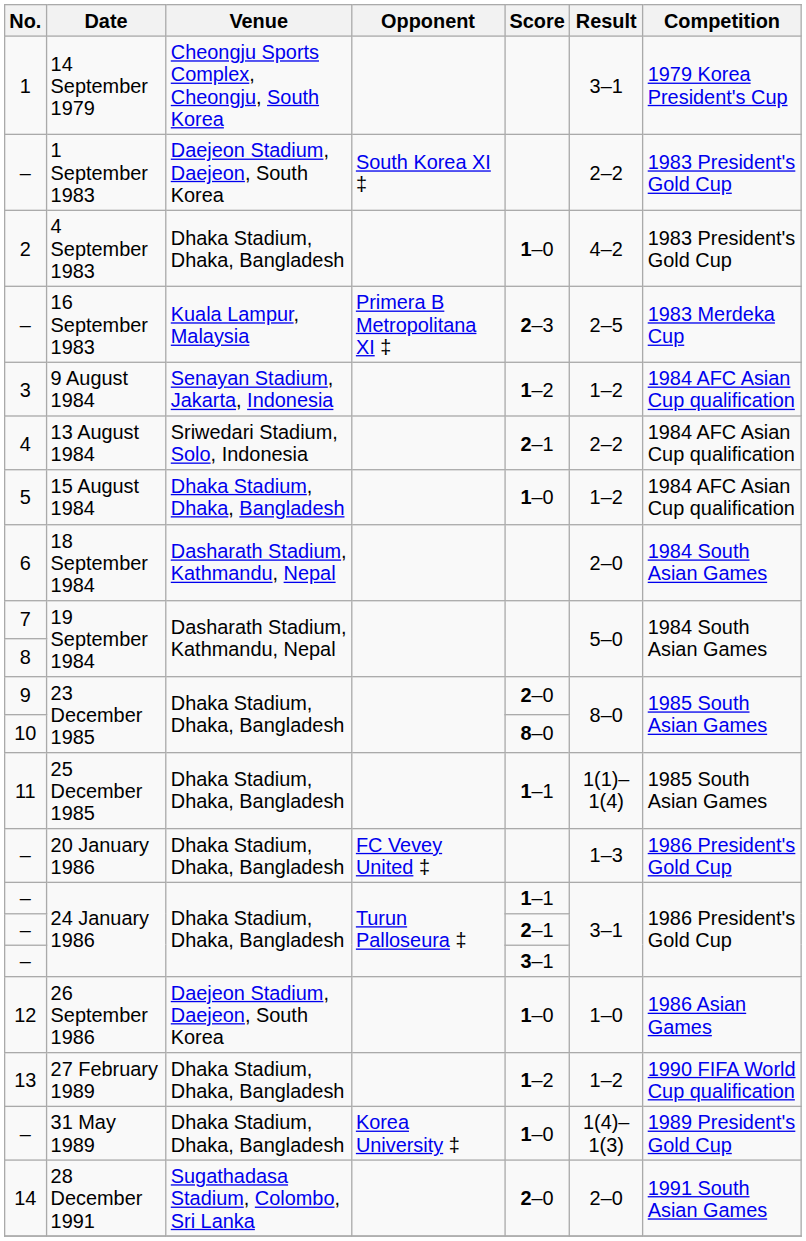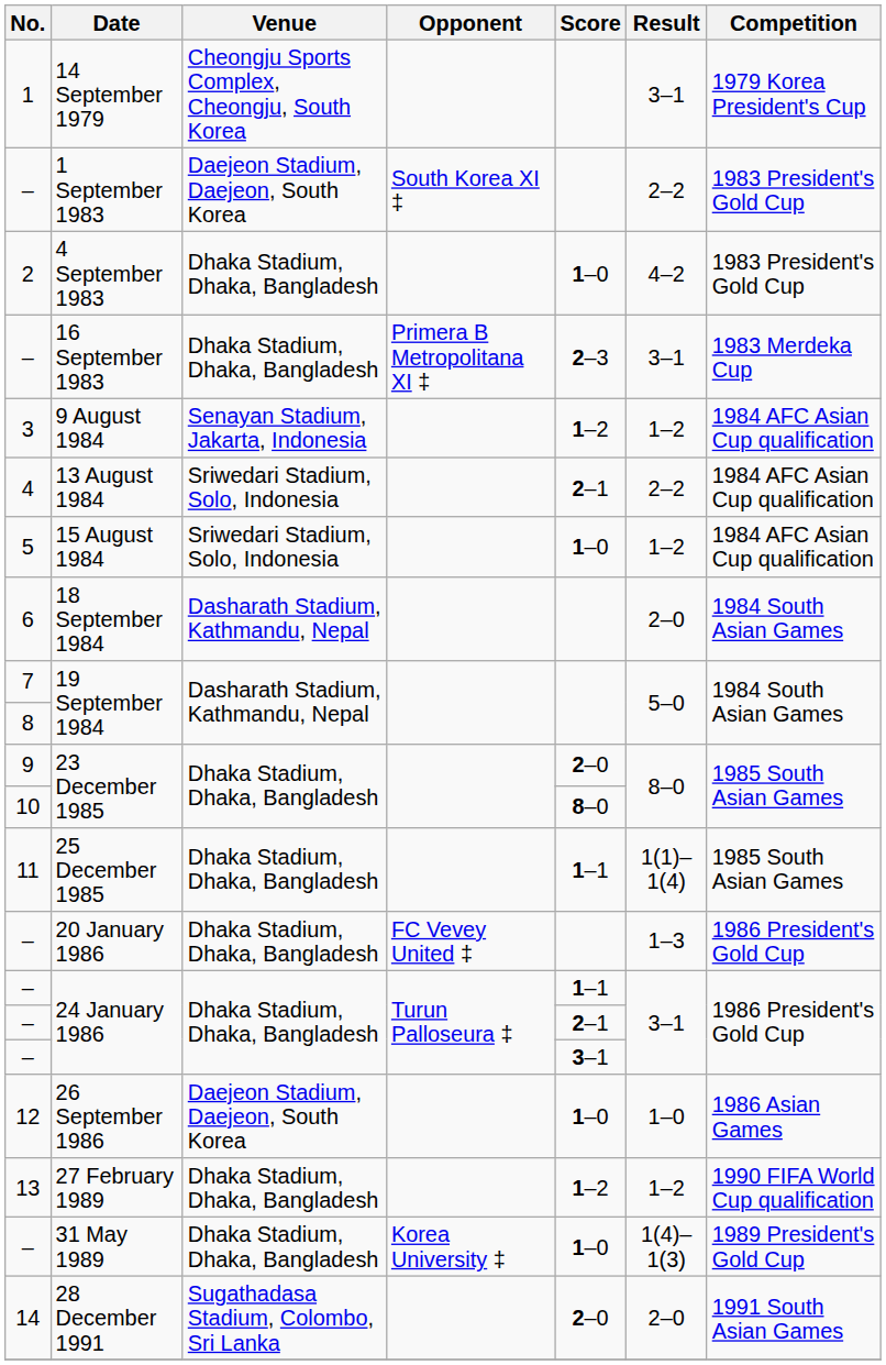 <table class="wikitable" style="font-size:95%;">
 <tr>
 <th scope="col">No.</th>
 <th scope="col">Date</th>
 <th scope="col">Venue</th>
 <th scope="col">Opponent</th>
 <th scope="col">Score</th>
 <th scope="col">Result</th>
 <th scope="col">Competition</th>
 </tr>
 <tr>
 <td align="center">1</td>
 <td>14 September 1979</td>
 <td><a href='#'>Cheongju Sports Complex</a>, <a href='#'>Cheongju</a>, <a href='#'>South Korea</a></td>
 <td></td>
 <td align="center"></td>
 <td align="center">3–1</td>
 <td><a href='#'>1979 Korea President's Cup</a></td>
 </tr>
 <tr>
 <td align="center">–</td>
 <td>1 September 1983</td>
 <td><a href='#'>Daejeon Stadium</a>, <a href='#'>Daejeon</a>, South Korea</td>
 <td> <a href='#'>South Korea XI</a> ‡</td>
 <td align="center"></td>
 <td align="center">2–2</td>
 <td><a href='#'>1983 President's Gold Cup</a></td>
 </tr>
 <tr>
 <td align="center">2</td>
 <td>4 September 1983</td>
 <td>Dhaka Stadium, Dhaka, Bangladesh</td>
 <td></td>
 <td align="center"><strong>1</strong>–0</td>
 <td align="center">4–2</td>
 <td>1983 President's Gold Cup</td>
 </tr>
 <tr>
 <td align="center">–</td>
 <td>16 September 1983</td>
-<td><a href='#'>Kuala Lampur</a>, <a href='#'>Malaysia</a></td>
+<td>Dhaka Stadium, Dhaka, Bangladesh</td>
 <td> <a href='#'>Primera B Metropolitana XI</a> ‡</td>
 <td align="center"><strong>2</strong>–3</td>
-<td align="center">2–5</td>
+<td align="center">3–1</td>
 <td><a href='#'>1983 Merdeka Cup</a></td>
 </tr>
 <tr>
 <td align="center">3</td>
 <td>9 August 1984</td>
 <td><a href='#'>Senayan Stadium</a>, <a href='#'>Jakarta</a>, <a href='#'>Indonesia</a></td>
 <td></td>
 <td align="center"><strong>1</strong>–2</td>
 <td align="center">1–2</td>
 <td><a href='#'>1984 AFC Asian Cup qualification</a></td>
 </tr>
 <tr>
 <td align="center">4</td>
 <td>13 August 1984</td>
 <td>Sriwedari Stadium, <a href='#'>Solo</a>, Indonesia</td>
 <td></td>
 <td align="center"><strong>2</strong>–1</td>
 <td align="center">2–2</td>
 <td>1984 AFC Asian Cup qualification</td>
 </tr>
 <tr>
 <td align="center">5</td>
 <td>15 August 1984</td>
-<td><a href='#'>Dhaka Stadium</a>, <a href='#'>Dhaka</a>, <a href='#'>Bangladesh</a></td>
+<td>Sriwedari Stadium, Solo, Indonesia</td>
 <td></td>
 <td align="center"><strong>1</strong>–0</td>
 <td align="center">1–2</td>
 <td>1984 AFC Asian Cup qualification</td>
 </tr>
 <tr>
 <td align="center">6</td>
 <td>18 September 1984</td>
 <td><a href='#'>Dasharath Stadium</a>, <a href='#'>Kathmandu</a>, <a href='#'>Nepal</a></td>
 <td></td>
 <td align="center"></td>
 <td align="center">2–0</td>
 <td><a href='#'>1984 South Asian Games</a></td>
 </tr>
 <tr>
 <td align="center">7</td>
 <td rowspan=2>19 September 1984</td>
 <td rowspan=2>Dasharath Stadium, Kathmandu, Nepal</td>
 <td rowspan=2></td>
 <td rowspan=2 align="center"></td>
 <td rowspan=2 align="center">5–0</td>
 <td rowspan=2>1984 South Asian Games</td>
 </tr>
 <tr>
 <td align="center">8</td>
 </tr>
 <tr>
 <td align="center">9</td>
 <td rowspan=2>23 December 1985</td>
 <td rowspan=2>Dhaka Stadium, Dhaka, Bangladesh</td>
 <td rowspan=2></td>
 <td align="center"><strong>2</strong>–0</td>
 <td rowspan=2 align="center">8–0</td>
 <td rowspan=2><a href='#'>1985 South Asian Games</a></td>
 </tr>
 <tr>
 <td align="center">10</td>
 <td align="center"><strong>8</strong>–0</td>
 </tr>
 <tr>
 <td align="center">11</td>
 <td>25 December 1985</td>
 <td>Dhaka Stadium, Dhaka, Bangladesh</td>
 <td></td>
 <td align="center"><strong>1</strong>–1</td>
 <td align="center">1(1)–1(4)</td>
 <td>1985 South Asian Games</td>
 </tr>
 <tr>
 <td align="center">–</td>
 <td>20 January 1986</td>
 <td>Dhaka Stadium, Dhaka, Bangladesh</td>
 <td> <a href='#'>FC Vevey United</a> ‡</td>
 <td align="center"></td>
 <td align="center">1–3</td>
 <td><a href='#'>1986 President's Gold Cup</a></td>
 </tr>
 <tr>
 <td align="center">–</td>
 <td rowspan=3>24 January 1986</td>
 <td rowspan=3>Dhaka Stadium, Dhaka, Bangladesh</td>
 <td rowspan=3> <a href='#'>Turun Palloseura</a> ‡</td>
 <td align="center"><strong>1</strong>–1</td>
 <td rowspan=3 align="center">3–1</td>
 <td rowspan=3>1986 President's Gold Cup</td>
 </tr>
 <tr>
 <td align="center">–</td>
 <td align="center"><strong>2</strong>–1</td>
 </tr>
 <tr>
 <td align="center">–</td>
 <td align="center"><strong>3</strong>–1</td>
 </tr>
 <tr>
 <td align="center">12</td>
 <td>26 September 1986</td>
 <td><a href='#'>Daejeon Stadium</a>, <a href='#'>Daejeon</a>, South Korea</td>
 <td></td>
 <td align="center"><strong>1</strong>–0</td>
 <td align="center">1–0</td>
 <td><a href='#'>1986 Asian Games</a></td>
 </tr>
 <tr>
 <td align="center">13</td>
 <td>27 February 1989</td>
 <td>Dhaka Stadium, Dhaka, Bangladesh</td>
 <td></td>
 <td align="center"><strong>1</strong>–2</td>
 <td align="center">1–2</td>
 <td><a href='#'>1990 FIFA World Cup qualification</a></td>
 </tr>
 <tr>
 <td align="center">–</td>
 <td>31 May 1989</td>
 <td>Dhaka Stadium, Dhaka, Bangladesh</td>
 <td> <a href='#'>Korea University</a> ‡</td>
 <td align="center"><strong>1</strong>–0</td>
 <td align="center">1(4)–1(3)</td>
 <td><a href='#'>1989 President's Gold Cup</a></td>
 </tr>
 <tr>
 <td align="center">14</td>
 <td>28 December 1991</td>
 <td><a href='#'>Sugathadasa Stadium</a>, <a href='#'>Colombo</a>, <a href='#'>Sri Lanka</a></td>
 <td></td>
 <td align="center"><strong>2</strong>–0</td>
 <td align="center">2–0</td>
 <td><a href='#'>1991 South Asian Games</a></td>
 </tr>
 <tr>
 </tr>
 </table>
